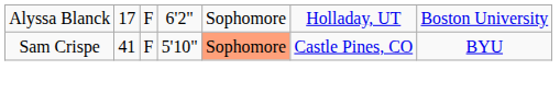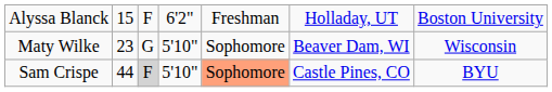 <table class="wikitable sortable" style="text-align: center">
 <tr align=center>
 </tr>
 <tr>
 <td>Alyssa Blanck</td>
-<td>17</td>
+<td>15</td>
 <td>F</td>
 <td>6'2"</td>
-<td>Sophomore</td>
+<td> Freshman</td>
 <td><a href='#'>Holladay, UT</a></td>
 <td><a href='#'>Boston University</a></td>
 </tr>
 <tr>
+<td>Maty Wilke</td>
+<td>23</td>
+<td>G</td>
+<td>5'10"</td>
+<td> Sophomore</td>
+<td><a href='#'>Beaver Dam, WI</a></td>
+<td><a href='#'>Wisconsin</a></td>
+</tr>
+<tr>
 <td>Sam Crispe</td>
-<td>41</td>
-<td>F</td>
+<td>44</td>
+<td style="background: lightgrey;">F</td>
 <td>5'10"</td>
 <td style="background: lightsalmon;">Sophomore</td>
 <td><a href='#'>Castle Pines, CO</a></td>
 <td><a href='#'>BYU</a></td>
 </tr>
 </table>
